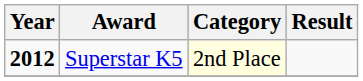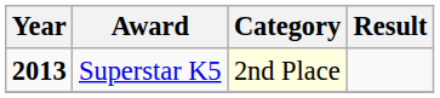 <table class="wikitable">
 <tr>
 <th><strong>Year</strong></th>
 <th><strong>Award</strong></th>
 <th><strong>Category</strong></th>
 <th><strong>Result</strong></th>
 </tr>
 <tr>
-<td><strong>2012</strong></td>
+<td><strong>2013</strong></td>
 <td><a href='#'>Superstar K5</a></td>
 <td style="background: lightyellow;">2nd Place</td>
 <td></td>
 </tr>
 <tr>
 </tr>
 </table>
